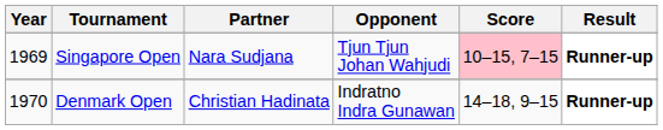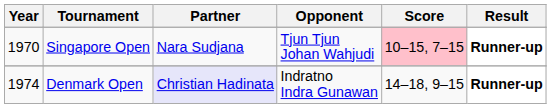 <table class="sortable wikitable" style="font-size: 90%;">
 <tr>
 <th>Year</th>
 <th>Tournament</th>
 <th>Partner</th>
 <th>Opponent</th>
 <th>Score</th>
 <th>Result</th>
 </tr>
 <tr>
 </tr>
 <tr>
-<td align="center">1969</td>
+<td align="center">1970</td>
 <td align="left"><a href='#'>Singapore Open</a></td>
 <td align="left"> <a href='#'>Nara Sudjana</a></td>
 <td align="left"> <a href='#'>Tjun Tjun</a> <br>  <a href='#'>Johan Wahjudi</a></td>
 <td align="left" style="background: pink;">10–15, 7–15</td>
 <td style="text-align:left; background:white"> <strong>Runner-up</strong></td>
 </tr>
 <tr>
 </tr>
 <tr>
-<td align="center">1970</td>
+<td align="center">1974</td>
 <td align="left"><a href='#'>Denmark Open</a></td>
-<td align="left"> <a href='#'>Christian Hadinata</a></td>
+<td align="left" style="background: lavender;"> <a href='#'>Christian Hadinata</a></td>
 <td align="left"> Indratno <br>  <a href='#'>Indra Gunawan</a></td>
 <td align="left">14–18, 9–15</td>
 <td style="text-align:left; background:white"> <strong>Runner-up</strong></td>
 </tr>
 </table>
